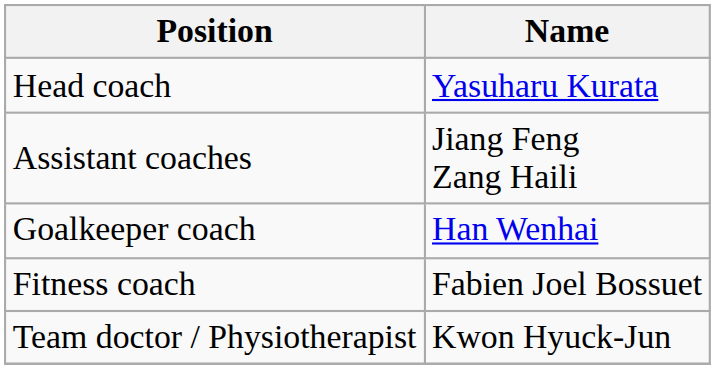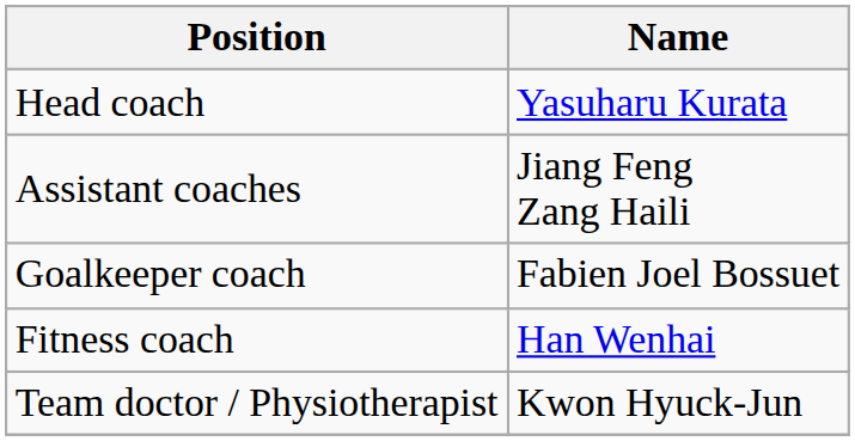 <table class="wikitable" style="text-align: left">
 <tr>
 <th style="color:#000000;">Position</th>
 <th style="color:#000000;">Name</th>
 </tr>
 <tr>
 <td>Head coach</td>
 <td> <a href='#'>Yasuharu Kurata</a></td>
 </tr>
 <tr>
 <td>Assistant coaches</td>
 <td> Jiang Feng <br>  Zang Haili</td>
 </tr>
 <tr>
 <td>Goalkeeper coach</td>
-<td> <a href='#'>Han Wenhai</a></td>
+<td> Fabien Joel Bossuet</td>
 </tr>
 <tr>
 <td>Fitness coach</td>
-<td> Fabien Joel Bossuet</td>
+<td> <a href='#'>Han Wenhai</a></td>
 </tr>
 <tr>
 <td>Team doctor / Physiotherapist</td>
 <td> Kwon Hyuck-Jun</td>
 </tr>
 <tr>
 </tr>
 </table>
